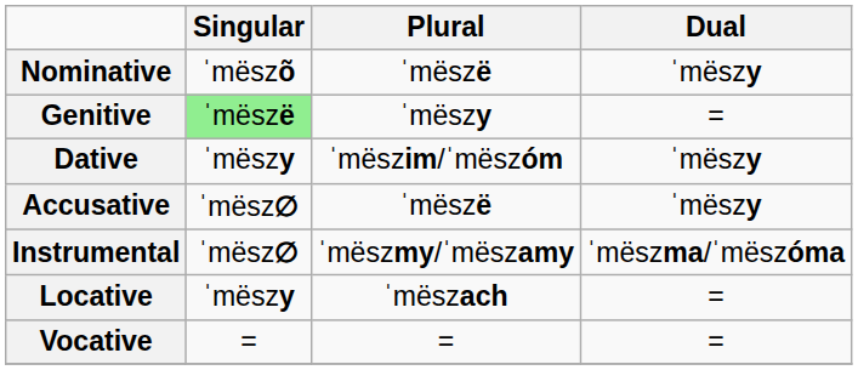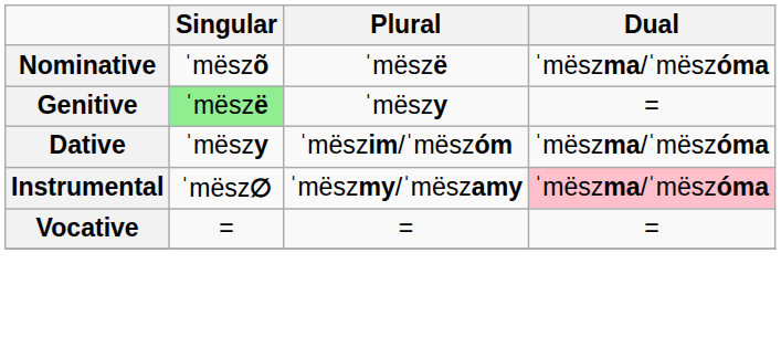 <table class="wikitable" style="text-align:center;">
 <tr>
 <td></td>
 <th>Singular</th>
 <th>Plural</th>
 <th>Dual</th>
 </tr>
 <tr>
 <th>Nominative</th>
 <td>ˈmësz<strong>õ</strong></td>
 <td>ˈmësz<strong>ë</strong></td>
-<td>ˈmësz<strong>y</strong></td>
+<td>ˈmësz<strong>ma</strong>/ˈmësz<strong>óma</strong></td>
 </tr>
 <tr>
 <th>Genitive</th>
 <td style="background: lightgreen;">ˈmësz<strong>ë</strong></td>
 <td>ˈmësz<strong>y</strong></td>
 <td>= </td>
 </tr>
 <tr>
 <th>Dative</th>
 <td>ˈmësz<strong>y</strong></td>
 <td>ˈmësz<strong>im</strong>/ˈmësz<strong>óm</strong></td>
-<td>ˈmësz<strong>y</strong></td>
-</tr>
-<tr>
-<th>Accusative</th>
-<td>ˈmësz<strong>∅</strong></td>
-<td>ˈmësz<strong>ë</strong></td>
-<td>ˈmësz<strong>y</strong></td>
+<td>ˈmësz<strong>ma</strong>/ˈmësz<strong>óma</strong></td>
 </tr>
 <tr>
 <th>Instrumental</th>
 <td>ˈmësz<strong>∅</strong></td>
 <td>ˈmësz<strong>my</strong>/ˈmësz<strong>amy</strong></td>
-<td>ˈmësz<strong>ma</strong>/ˈmësz<strong>óma</strong></td>
-</tr>
-<tr>
-<th>Locative</th>
-<td>ˈmësz<strong>y</strong></td>
-<td>ˈmësz<strong>ach</strong></td>
-<td>= </td>
+<td style="background: pink;">ˈmësz<strong>ma</strong>/ˈmësz<strong>óma</strong></td>
 </tr>
 <tr>
 <th>Vocative</th>
 <td>= </td>
 <td>= </td>
 <td>= </td>
 </tr>
 <tr>
 </tr>
 </table>
